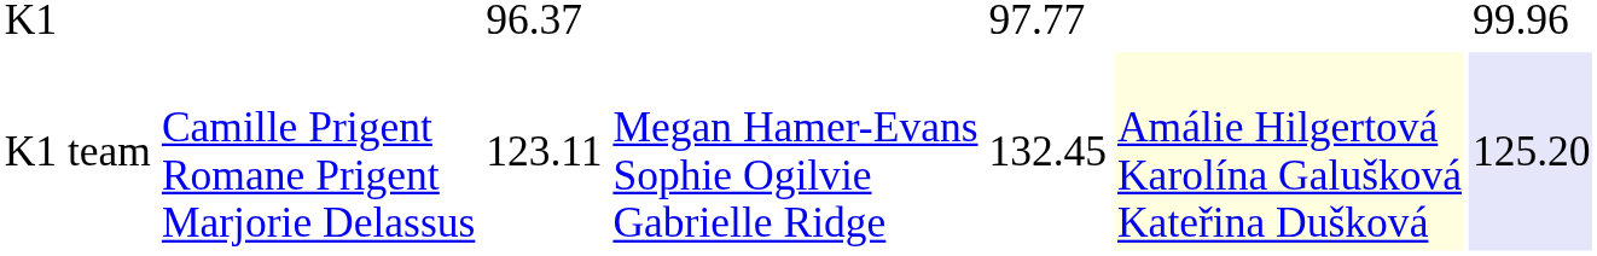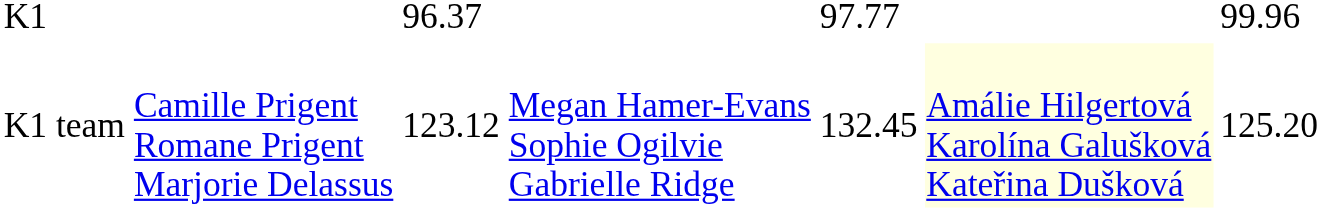 <table>
 <tr>
 <td>K1</td>
 <td></td>
 <td>96.37</td>
 <td></td>
 <td>97.77</td>
 <td></td>
 <td>99.96</td>
 </tr>
 <tr>
 <td>K1 team</td>
 <td><br><a href='#'>Camille Prigent</a><br><a href='#'>Romane Prigent</a><br><a href='#'>Marjorie Delassus</a></td>
-<td>123.11</td>
+<td>123.12</td>
 <td><br><a href='#'>Megan Hamer-Evans</a><br><a href='#'>Sophie Ogilvie</a><br><a href='#'>Gabrielle Ridge</a></td>
 <td>132.45</td>
 <td style="background: lightyellow;"><br><a href='#'>Amálie Hilgertová</a><br><a href='#'>Karolína Galušková</a><br><a href='#'>Kateřina Dušková</a></td>
-<td style="background: lavender;">125.20</td>
+<td>125.20</td>
 </tr>
 </table>
